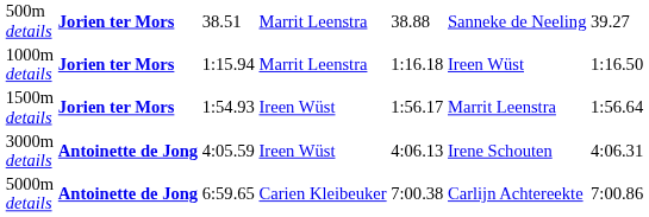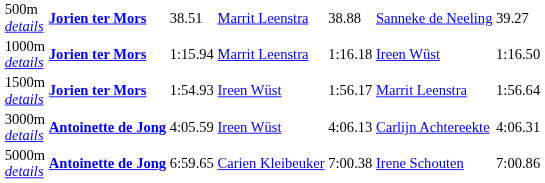 <table>
 <tr>
 <td>500m <br> <a href='#'><em>details</em></a></td>
 <td><strong><a href='#'>Jorien ter Mors</a></strong></td>
 <td>38.51</td>
 <td><a href='#'>Marrit Leenstra</a></td>
 <td>38.88</td>
 <td><a href='#'>Sanneke de Neeling</a></td>
 <td>39.27</td>
 </tr>
 <tr>
 <td>1000m <br> <a href='#'><em>details</em></a></td>
 <td><strong><a href='#'>Jorien ter Mors</a></strong></td>
 <td>1:15.94</td>
 <td><a href='#'>Marrit Leenstra</a></td>
 <td>1:16.18</td>
 <td><a href='#'>Ireen Wüst</a></td>
 <td>1:16.50</td>
 </tr>
 <tr>
 <td>1500m <br> <a href='#'><em>details</em></a></td>
 <td><strong><a href='#'>Jorien ter Mors</a></strong></td>
 <td>1:54.93</td>
 <td><a href='#'>Ireen Wüst</a></td>
 <td>1:56.17</td>
 <td><a href='#'>Marrit Leenstra</a></td>
 <td>1:56.64</td>
 </tr>
 <tr>
 <td>3000m <br> <a href='#'><em>details</em></a></td>
 <td><strong><a href='#'>Antoinette de Jong</a></strong></td>
 <td>4:05.59</td>
 <td><a href='#'>Ireen Wüst</a></td>
 <td>4:06.13</td>
-<td><a href='#'>Irene Schouten</a></td>
+<td><a href='#'>Carlijn Achtereekte</a></td>
 <td>4:06.31</td>
 </tr>
 <tr>
 <td>5000m <br> <a href='#'><em>details</em></a></td>
 <td><strong><a href='#'>Antoinette de Jong</a></strong></td>
 <td>6:59.65</td>
 <td><a href='#'>Carien Kleibeuker</a></td>
 <td>7:00.38</td>
-<td><a href='#'>Carlijn Achtereekte</a></td>
+<td><a href='#'>Irene Schouten</a></td>
 <td>7:00.86</td>
 </tr>
 </table>
